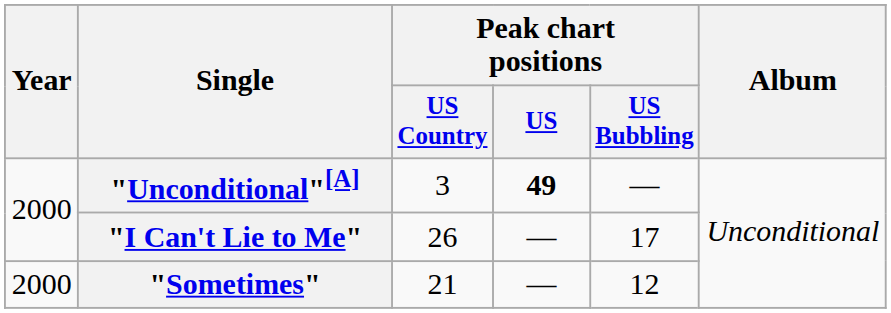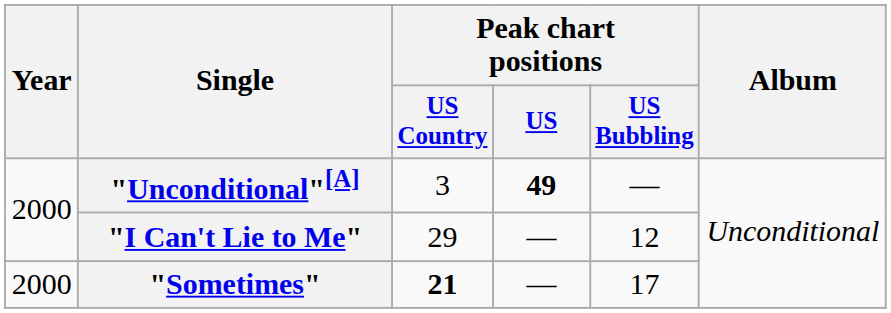 <table class="wikitable plainrowheaders" style="text-align:center;">
 <tr>
 <th rowspan="2">Year</th>
 <th rowspan="2" style="width:10em;">Single</th>
 <th colspan="3">Peak chart<br>positions</th>
 <th rowspan="2">Album</th>
 </tr>
 <tr style="font-size:smaller;">
 <th width="45"><a href='#'>US Country</a></th>
 <th width="45"><a href='#'>US</a></th>
 <th width="45"><a href='#'>US Bubbling</a></th>
 </tr>
 <tr>
 <td rowspan="2">2000</td>
 <th scope="row">"<a href='#'>Unconditional</a>"<sup><span></span><a href='#'><strong>[A]</strong></a></sup></th>
 <td>3</td>
 <td><strong>49</strong></td>
 <td>—</td>
 <td align="left" rowspan="3"><em>Unconditional</em></td>
 </tr>
 <tr>
 <th scope="row">"<a href='#'>I Can't Lie to Me</a>"</th>
-<td>26</td>
+<td>29</td>
 <td>—</td>
-<td>17</td>
+<td>12</td>
 </tr>
 <tr>
 <td>2000</td>
 <th scope="row">"<a href='#'>Sometimes</a>"</th>
-<td>21</td>
+<td><strong>21</strong></td>
 <td>—</td>
-<td>12</td>
+<td>17</td>
 </tr>
 </table>
